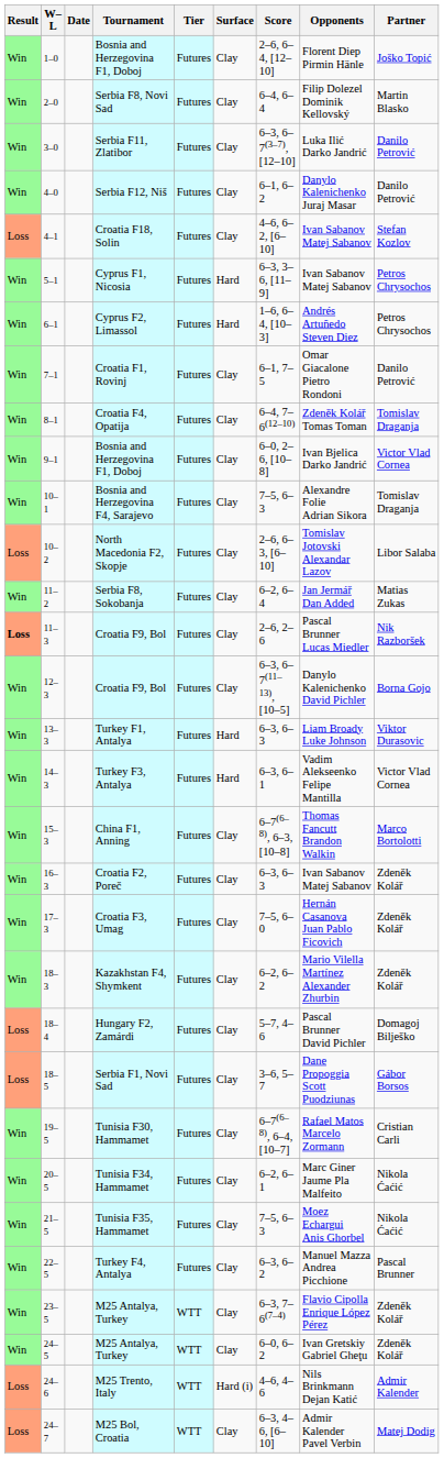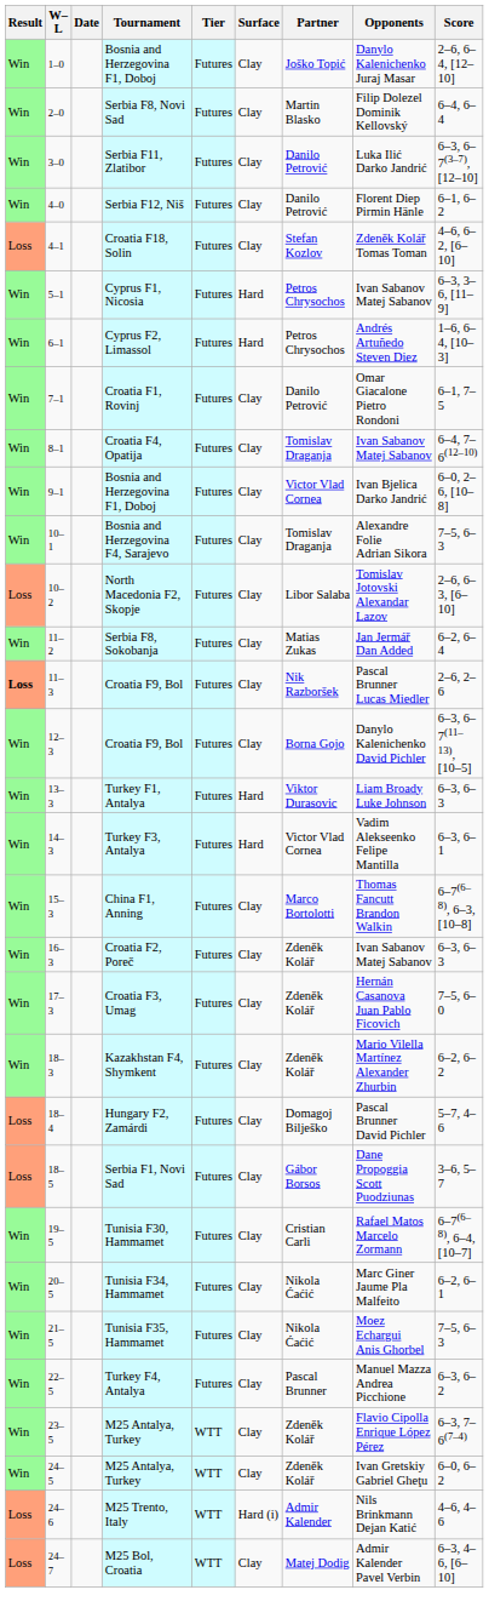 <table class="sortable wikitable nowrap">
 <tr>
 <th>Result</th>
 <th class="unsortable">W–L</th>
 <th>Date</th>
 <th>Tournament</th>
 <th>Tier</th>
 <th>Surface</th>
+<th>Partner</th>
+<th>Opponents</th>
 <th class="unsortable">Score</th>
-<th>Opponents</th>
-<th>Partner</th>
 </tr>
 <tr>
 <td bgcolor=98fb98>Win</td>
 <td><small>1–0</small></td>
 <td></td>
 <td style="background:#cffcff;">Bosnia and Herzegovina F1, Doboj</td>
 <td style="background:#cffcff;">Futures</td>
 <td>Clay</td>
+<td> <a href='#'>Joško Topić</a></td>
+<td> <a href='#'>Danylo Kalenichenko</a><br> Juraj Masar</td>
 <td>2–6, 6–4, [12–10]</td>
-<td> Florent Diep<br> Pirmin Hänle</td>
-<td> <a href='#'>Joško Topić</a></td>
 </tr>
 <tr>
 <td bgcolor=98fb98>Win</td>
 <td><small>2–0</small></td>
 <td></td>
 <td style="background:#cffcff;">Serbia F8, Novi Sad</td>
 <td style="background:#cffcff;">Futures</td>
 <td>Clay</td>
+<td> Martin Blasko</td>
+<td> Filip Dolezel<br> Dominik Kellovský</td>
 <td>6–4, 6–4</td>
-<td> Filip Dolezel<br> Dominik Kellovský</td>
-<td> Martin Blasko</td>
 </tr>
 <tr>
 <td bgcolor=98fb98>Win</td>
 <td><small>3–0</small></td>
 <td></td>
 <td style="background:#cffcff;">Serbia F11, Zlatibor</td>
 <td style="background:#cffcff;">Futures</td>
 <td>Clay</td>
+<td> <a href='#'>Danilo Petrović</a></td>
+<td> Luka Ilić<br> Darko Jandrić</td>
 <td>6–3, 6–7<sup>(3–7)</sup>, [12–10]</td>
-<td> Luka Ilić<br> Darko Jandrić</td>
-<td> <a href='#'>Danilo Petrović</a></td>
 </tr>
 <tr>
 <td bgcolor=98fb98>Win</td>
 <td><small>4–0</small></td>
 <td></td>
 <td style="background:#cffcff;">Serbia F12, Niš</td>
 <td style="background:#cffcff;">Futures</td>
 <td>Clay</td>
+<td> Danilo Petrović</td>
+<td> Florent Diep<br> Pirmin Hänle</td>
 <td>6–1, 6–2</td>
-<td> <a href='#'>Danylo Kalenichenko</a><br> Juraj Masar</td>
-<td> Danilo Petrović</td>
 </tr>
 <tr>
 <td bgcolor=ffa07a>Loss</td>
 <td><small>4–1</small></td>
 <td></td>
 <td style="background:#cffcff;">Croatia F18, Solin</td>
 <td style="background:#cffcff;">Futures</td>
 <td>Clay</td>
+<td> <a href='#'>Stefan Kozlov</a></td>
+<td> <a href='#'>Zdeněk Kolář</a><br> Tomas Toman</td>
 <td>4–6, 6–2, [6–10]</td>
-<td> <a href='#'>Ivan Sabanov</a><br> <a href='#'>Matej Sabanov</a></td>
-<td> <a href='#'>Stefan Kozlov</a></td>
 </tr>
 <tr>
 <td bgcolor=98fb98>Win</td>
 <td><small>5–1</small></td>
 <td></td>
 <td style="background:#cffcff;">Cyprus F1, Nicosia</td>
 <td style="background:#cffcff;">Futures</td>
 <td>Hard</td>
+<td> <a href='#'>Petros Chrysochos</a></td>
+<td> Ivan Sabanov<br> Matej Sabanov</td>
 <td>6–3, 3–6, [11–9]</td>
-<td> Ivan Sabanov<br> Matej Sabanov</td>
-<td> <a href='#'>Petros Chrysochos</a></td>
 </tr>
 <tr>
 <td bgcolor=98fb98>Win</td>
 <td><small>6–1</small></td>
 <td></td>
 <td style="background:#cffcff;">Cyprus F2, Limassol</td>
 <td style="background:#cffcff;">Futures</td>
 <td>Hard</td>
+<td> Petros Chrysochos</td>
+<td> <a href='#'>Andrés Artuñedo</a><br> <a href='#'>Steven Diez</a></td>
 <td>1–6, 6–4, [10–3]</td>
-<td> <a href='#'>Andrés Artuñedo</a><br> <a href='#'>Steven Diez</a></td>
-<td> Petros Chrysochos</td>
 </tr>
 <tr>
 <td bgcolor=98fb98>Win</td>
 <td><small>7–1</small></td>
 <td></td>
 <td style="background:#cffcff;">Croatia F1, Rovinj</td>
 <td style="background:#cffcff;">Futures</td>
 <td>Clay</td>
+<td> Danilo Petrović</td>
+<td> Omar Giacalone<br> Pietro Rondoni</td>
 <td>6–1, 7–5</td>
-<td> Omar Giacalone<br> Pietro Rondoni</td>
-<td> Danilo Petrović</td>
 </tr>
 <tr>
 <td bgcolor=98fb98>Win</td>
 <td><small>8–1</small></td>
 <td></td>
 <td style="background:#cffcff;">Croatia F4, Opatija</td>
 <td style="background:#cffcff;">Futures</td>
 <td>Clay</td>
+<td> <a href='#'>Tomislav Draganja</a></td>
+<td> <a href='#'>Ivan Sabanov</a><br> <a href='#'>Matej Sabanov</a></td>
 <td>6–4, 7–6<sup>(12–10)</sup></td>
-<td> <a href='#'>Zdeněk Kolář</a><br> Tomas Toman</td>
-<td> <a href='#'>Tomislav Draganja</a></td>
 </tr>
 <tr>
 <td bgcolor=98fb98>Win</td>
 <td><small>9–1</small></td>
 <td></td>
 <td style="background:#cffcff;">Bosnia and Herzegovina F1, Doboj</td>
 <td style="background:#cffcff;">Futures</td>
 <td>Clay</td>
+<td> <a href='#'>Victor Vlad Cornea</a></td>
+<td> Ivan Bjelica<br> Darko Jandrić</td>
 <td>6–0, 2–6, [10–8]</td>
-<td> Ivan Bjelica<br> Darko Jandrić</td>
-<td> <a href='#'>Victor Vlad Cornea</a></td>
 </tr>
 <tr>
 <td bgcolor=98fb98>Win</td>
 <td><small>10–1</small></td>
 <td></td>
 <td style="background:#cffcff;">Bosnia and Herzegovina F4, Sarajevo</td>
 <td style="background:#cffcff;">Futures</td>
 <td>Clay</td>
+<td> Tomislav Draganja</td>
+<td> Alexandre Folie<br> Adrian Sikora</td>
 <td>7–5, 6–3</td>
-<td> Alexandre Folie<br> Adrian Sikora</td>
-<td> Tomislav Draganja</td>
 </tr>
 <tr>
 <td bgcolor=ffa07a>Loss</td>
 <td><small>10–2</small></td>
 <td></td>
 <td style="background:#cffcff;">North Macedonia F2, Skopje</td>
 <td style="background:#cffcff;">Futures</td>
 <td>Clay</td>
+<td> Libor Salaba</td>
+<td> <a href='#'>Tomislav Jotovski</a><br> <a href='#'>Alexandar Lazov</a></td>
 <td>2–6, 6–3, [6–10]</td>
-<td> <a href='#'>Tomislav Jotovski</a><br> <a href='#'>Alexandar Lazov</a></td>
-<td> Libor Salaba</td>
 </tr>
 <tr>
 <td bgcolor=98fb98>Win</td>
 <td><small>11–2</small></td>
 <td></td>
 <td style="background:#cffcff;">Serbia F8, Sokobanja</td>
 <td style="background:#cffcff;">Futures</td>
 <td>Clay</td>
+<td> Matias Zukas</td>
+<td> <a href='#'>Jan Jermář</a><br> <a href='#'>Dan Added</a></td>
 <td>6–2, 6–4</td>
-<td> <a href='#'>Jan Jermář</a><br> <a href='#'>Dan Added</a></td>
-<td> Matias Zukas</td>
 </tr>
 <tr>
 <td bgcolor=ffa07a><strong>Loss</strong></td>
 <td><small>11–3</small></td>
 <td></td>
 <td style="background:#cffcff;">Croatia F9, Bol</td>
 <td style="background:#cffcff;">Futures</td>
 <td>Clay</td>
+<td> <a href='#'>Nik Razboršek</a></td>
+<td> Pascal Brunner<br> <a href='#'>Lucas Miedler</a></td>
 <td>2–6, 2–6</td>
-<td> Pascal Brunner<br> <a href='#'>Lucas Miedler</a></td>
-<td> <a href='#'>Nik Razboršek</a></td>
 </tr>
 <tr>
 <td bgcolor=98fb98>Win</td>
 <td><small>12–3</small></td>
 <td></td>
 <td style="background:#cffcff;">Croatia F9, Bol</td>
 <td style="background:#cffcff;">Futures</td>
 <td>Clay</td>
+<td> <a href='#'>Borna Gojo</a></td>
+<td> Danylo Kalenichenko<br> <a href='#'>David Pichler</a></td>
 <td>6–3, 6–7<sup>(11–13)</sup>, [10–5]</td>
-<td> Danylo Kalenichenko<br> <a href='#'>David Pichler</a></td>
-<td> <a href='#'>Borna Gojo</a></td>
 </tr>
 <tr>
 <td bgcolor=98fb98>Win</td>
 <td><small>13–3</small></td>
 <td></td>
 <td style="background:#cffcff;">Turkey F1, Antalya</td>
 <td style="background:#cffcff;">Futures</td>
 <td>Hard</td>
+<td> <a href='#'>Viktor Durasovic</a></td>
+<td> <a href='#'>Liam Broady</a><br> <a href='#'>Luke Johnson</a></td>
 <td>6–3, 6–3</td>
-<td> <a href='#'>Liam Broady</a><br> <a href='#'>Luke Johnson</a></td>
-<td> <a href='#'>Viktor Durasovic</a></td>
 </tr>
 <tr>
 <td bgcolor=98fb98>Win</td>
 <td><small>14–3</small></td>
 <td></td>
 <td style="background:#cffcff;">Turkey F3, Antalya</td>
 <td style="background:#cffcff;">Futures</td>
 <td>Hard</td>
+<td> Victor Vlad Cornea</td>
+<td> Vadim Alekseenko<br> Felipe Mantilla</td>
 <td>6–3, 6–1</td>
-<td> Vadim Alekseenko<br> Felipe Mantilla</td>
-<td> Victor Vlad Cornea</td>
 </tr>
 <tr>
 <td bgcolor=98fb98>Win</td>
 <td><small>15–3</small></td>
 <td></td>
 <td style="background:#cffcff;">China F1, Anning</td>
 <td style="background:#cffcff;">Futures</td>
 <td>Clay</td>
+<td> <a href='#'>Marco Bortolotti</a></td>
+<td> <a href='#'>Thomas Fancutt</a><br> <a href='#'>Brandon Walkin</a></td>
 <td>6–7<sup>(6–8)</sup>, 6–3, [10–8]</td>
-<td> <a href='#'>Thomas Fancutt</a><br> <a href='#'>Brandon Walkin</a></td>
-<td> <a href='#'>Marco Bortolotti</a></td>
 </tr>
 <tr>
 <td bgcolor=98fb98>Win</td>
 <td><small>16–3</small></td>
 <td></td>
 <td style="background:#cffcff;">Croatia F2, Poreč</td>
 <td style="background:#cffcff;">Futures</td>
 <td>Clay</td>
+<td> Zdeněk Kolář</td>
+<td> Ivan Sabanov<br> Matej Sabanov</td>
 <td>6–3, 6–3</td>
-<td> Ivan Sabanov<br> Matej Sabanov</td>
-<td> Zdeněk Kolář</td>
 </tr>
 <tr>
 <td bgcolor=98fb98>Win</td>
 <td><small>17–3</small></td>
 <td></td>
 <td style="background:#cffcff;">Croatia F3, Umag</td>
 <td style="background:#cffcff;">Futures</td>
 <td>Clay</td>
+<td> Zdeněk Kolář</td>
+<td> <a href='#'>Hernán Casanova</a><br> <a href='#'>Juan Pablo Ficovich</a></td>
 <td>7–5, 6–0</td>
-<td> <a href='#'>Hernán Casanova</a><br> <a href='#'>Juan Pablo Ficovich</a></td>
-<td> Zdeněk Kolář</td>
 </tr>
 <tr>
 <td bgcolor=98fb98>Win</td>
 <td><small>18–3</small></td>
 <td></td>
 <td style="background:#cffcff;">Kazakhstan F4, Shymkent</td>
 <td style="background:#cffcff;">Futures</td>
 <td>Clay</td>
+<td> Zdeněk Kolář</td>
+<td> <a href='#'>Mario Vilella Martínez</a><br> <a href='#'>Alexander Zhurbin</a></td>
 <td>6–2, 6–2</td>
-<td> <a href='#'>Mario Vilella Martínez</a><br> <a href='#'>Alexander Zhurbin</a></td>
-<td> Zdeněk Kolář</td>
 </tr>
 <tr>
 <td bgcolor=ffa07a>Loss</td>
 <td><small>18–4</small></td>
 <td></td>
 <td style="background:#cffcff;">Hungary F2, Zamárdi</td>
 <td style="background:#cffcff;">Futures</td>
 <td>Clay</td>
+<td> Domagoj Bilješko</td>
+<td> Pascal Brunner<br> David Pichler</td>
 <td>5–7, 4–6</td>
-<td> Pascal Brunner<br> David Pichler</td>
-<td> Domagoj Bilješko</td>
 </tr>
 <tr>
 <td bgcolor=ffa07a>Loss</td>
 <td><small>18–5</small></td>
 <td></td>
 <td style="background:#cffcff;">Serbia F1, Novi Sad</td>
 <td style="background:#cffcff;">Futures</td>
 <td>Clay</td>
+<td> <a href='#'>Gábor Borsos</a></td>
+<td> <a href='#'>Dane Propoggia</a><br> <a href='#'>Scott Puodziunas</a></td>
 <td>3–6, 5–7</td>
-<td> <a href='#'>Dane Propoggia</a><br> <a href='#'>Scott Puodziunas</a></td>
-<td> <a href='#'>Gábor Borsos</a></td>
 </tr>
 <tr>
 <td bgcolor=98fb98>Win</td>
 <td><small>19–5</small></td>
 <td></td>
 <td style="background:#cffcff;">Tunisia F30, Hammamet</td>
 <td style="background:#cffcff;">Futures</td>
 <td>Clay</td>
+<td> Cristian Carli</td>
+<td> <a href='#'>Rafael Matos</a><br> <a href='#'>Marcelo Zormann</a></td>
 <td>6–7<sup>(6–8)</sup>, 6–4, [10–7]</td>
-<td> <a href='#'>Rafael Matos</a><br> <a href='#'>Marcelo Zormann</a></td>
-<td> Cristian Carli</td>
 </tr>
 <tr>
 <td bgcolor=98fb98>Win</td>
 <td><small>20–5</small></td>
 <td></td>
 <td style="background:#cffcff;">Tunisia F34, Hammamet</td>
 <td style="background:#cffcff;">Futures</td>
 <td>Clay</td>
+<td> Nikola Ćaćić</td>
+<td> Marc Giner<br> Jaume Pla Malfeito</td>
 <td>6–2, 6–1</td>
-<td> Marc Giner<br> Jaume Pla Malfeito</td>
-<td> Nikola Ćaćić</td>
 </tr>
 <tr>
 <td bgcolor=98fb98>Win</td>
 <td><small>21–5</small></td>
 <td></td>
 <td style="background:#cffcff;">Tunisia F35, Hammamet</td>
 <td style="background:#cffcff;">Futures</td>
 <td>Clay</td>
+<td> Nikola Ćaćić</td>
+<td> <a href='#'>Moez Echargui</a><br> <a href='#'>Anis Ghorbel</a></td>
 <td>7–5, 6–3</td>
-<td> <a href='#'>Moez Echargui</a><br> <a href='#'>Anis Ghorbel</a></td>
-<td> Nikola Ćaćić</td>
 </tr>
 <tr>
 <td bgcolor=98fb98>Win</td>
 <td><small>22–5</small></td>
 <td></td>
 <td style="background:#cffcff;">Turkey F4, Antalya</td>
 <td style="background:#cffcff;">Futures</td>
 <td>Clay</td>
+<td> Pascal Brunner</td>
+<td> Manuel Mazza<br> Andrea Picchione</td>
 <td>6–3, 6–2</td>
-<td> Manuel Mazza<br> Andrea Picchione</td>
-<td> Pascal Brunner</td>
 </tr>
 <tr>
 <td bgcolor=98fb98>Win</td>
 <td><small>23–5</small></td>
 <td></td>
 <td style="background:#cffcff;">M25 Antalya, Turkey</td>
 <td style="background:#cffcff;">WTT</td>
 <td>Clay</td>
+<td> Zdeněk Kolář</td>
+<td> <a href='#'>Flavio Cipolla</a><br> <a href='#'>Enrique López Pérez</a></td>
 <td>6–3, 7–6<sup>(7–4)</sup></td>
-<td> <a href='#'>Flavio Cipolla</a><br> <a href='#'>Enrique López Pérez</a></td>
-<td> Zdeněk Kolář</td>
 </tr>
 <tr>
 <td bgcolor=98fb98>Win</td>
 <td><small>24–5</small></td>
 <td></td>
 <td style="background:#cffcff;">M25 Antalya, Turkey</td>
 <td style="background:#cffcff;">WTT</td>
 <td>Clay</td>
+<td> Zdeněk Kolář</td>
+<td> Ivan Gretskiy<br> Gabriel Gheţu</td>
 <td>6–0, 6–2</td>
-<td> Ivan Gretskiy<br> Gabriel Gheţu</td>
-<td> Zdeněk Kolář</td>
 </tr>
 <tr>
 <td bgcolor=ffa07a>Loss</td>
 <td><small>24–6</small></td>
 <td></td>
 <td style="background:#cffcff;">M25 Trento, Italy</td>
 <td style="background:#cffcff;">WTT</td>
 <td>Hard (i)</td>
+<td> <a href='#'>Admir Kalender</a></td>
+<td> Nils Brinkmann<br> Dejan Katić</td>
 <td>4–6, 4–6</td>
-<td> Nils Brinkmann<br> Dejan Katić</td>
-<td> <a href='#'>Admir Kalender</a></td>
 </tr>
 <tr>
 <td bgcolor=ffa07a>Loss</td>
 <td><small>24–7</small></td>
 <td></td>
 <td style="background:#cffcff;">M25 Bol, Croatia</td>
 <td style="background:#cffcff;">WTT</td>
 <td>Clay</td>
+<td> <a href='#'>Matej Dodig</a></td>
+<td> Admir Kalender<br> Pavel Verbin</td>
 <td>6–3, 4–6, [6–10]</td>
-<td> Admir Kalender<br> Pavel Verbin</td>
-<td> <a href='#'>Matej Dodig</a></td>
 </tr>
 </table>
